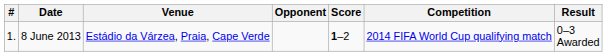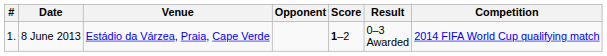 <table class="wikitable">
 <tr>
 <th>#</th>
 <th>Date</th>
 <th>Venue</th>
 <th>Opponent</th>
 <th>Score</th>
+<th>Result</th>
 <th>Competition</th>
-<th>Result</th>
 </tr>
 <tr>
 <td>1.</td>
 <td>8 June 2013</td>
 <td><a href='#'>Estádio da Várzea</a>, <a href='#'>Praia</a>, <a href='#'>Cape Verde</a></td>
 <td></td>
 <td><strong>1</strong>–2</td>
+<td>0–3<br>Awarded</td>
 <td><a href='#'>2014 FIFA World Cup qualifying match</a></td>
-<td>0–3<br>Awarded</td>
 </tr>
 </table>
